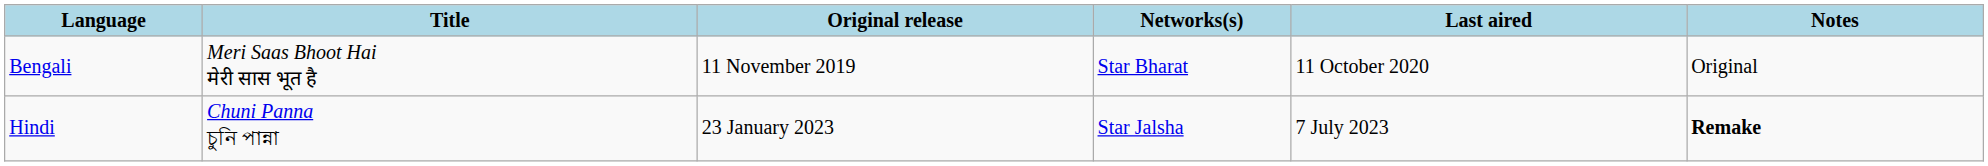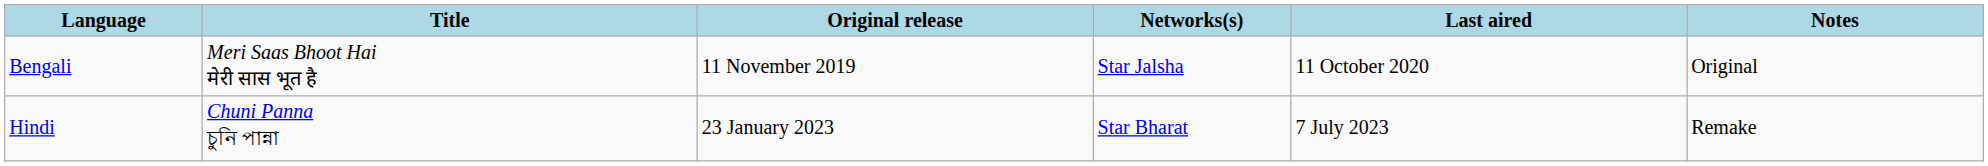 <table class="wikitable" style="width: 100%; margin-right: 0%;">
 <tr>
 <th style="background:LightBlue; width:10%;">Language</th>
 <th style="background:LightBlue; width:25%;">Title</th>
 <th style="background:LightBlue; width:20%;">Original release</th>
 <th style="background:LightBlue; width:10%;">Networks(s)</th>
 <th style="background:LightBlue; width:20%;">Last aired</th>
 <th style="background:LightBlue; width:20%;">Notes</th>
 </tr>
 <tr>
 <td><a href='#'>Bengali</a></td>
 <td><em>Meri Saas Bhoot Hai</em> <br> मेरी सास भूत है</td>
 <td>11 November 2019</td>
-<td><a href='#'>Star Bharat</a></td>
+<td><a href='#'>Star Jalsha</a></td>
 <td>11 October 2020</td>
 <td>Original</td>
 </tr>
 <tr>
 <td><a href='#'>Hindi</a></td>
 <td><em><a href='#'>Chuni Panna</a></em> <br> চুনি পান্না</td>
 <td>23 January 2023</td>
-<td><a href='#'>Star Jalsha</a></td>
+<td><a href='#'>Star Bharat</a></td>
 <td>7 July 2023</td>
-<td><strong>Remake</strong></td>
+<td>Remake</td>
 </tr>
 </table>
